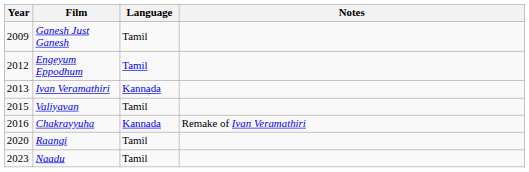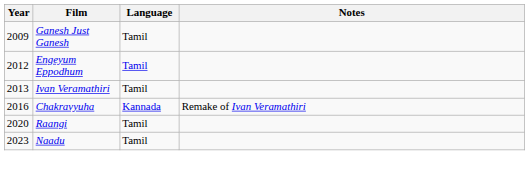 <table class="wikitable sortable">
 <tr>
 <th rowspan="2" style="width:35px;">Year</th>
 <th rowspan="2" style="width:120px;">Film</th>
 <th rowspan="2" style="text-align:center; width:80px;">Language</th>
 <th rowspan="2"  style="text-align:center; width:500px;" class="unsortable">Notes</th>
 </tr>
 <tr>
 </tr>
 <tr>
 <td>2009</td>
 <td><em><a href='#'>Ganesh Just Ganesh</a></em></td>
 <td>Tamil</td>
 <td></td>
 </tr>
 <tr>
 <td>2012</td>
 <td><em><a href='#'>Engeyum Eppodhum</a></em></td>
 <td><a href='#'>Tamil</a></td>
 <td></td>
 </tr>
 <tr>
 <td>2013</td>
 <td><em><a href='#'>Ivan Veramathiri</a></em></td>
-<td><a href='#'>Kannada</a></td>
-<td></td>
-</tr>
-<tr>
-<td>2015</td>
-<td><em><a href='#'>Valiyavan</a></em></td>
 <td>Tamil</td>
 <td></td>
 </tr>
 <tr>
 <td>2016</td>
 <td><em><a href='#'>Chakravyuha</a></em></td>
 <td><a href='#'>Kannada</a></td>
 <td>Remake of <em><a href='#'>Ivan Veramathiri</a></em></td>
 </tr>
 <tr>
 <td>2020</td>
 <td><em><a href='#'>Raangi</a></em></td>
 <td>Tamil</td>
 <td></td>
 </tr>
 <tr>
 <td>2023</td>
 <td><em><a href='#'>Naadu</a></em></td>
 <td>Tamil</td>
 <td></td>
 </tr>
 </table>
